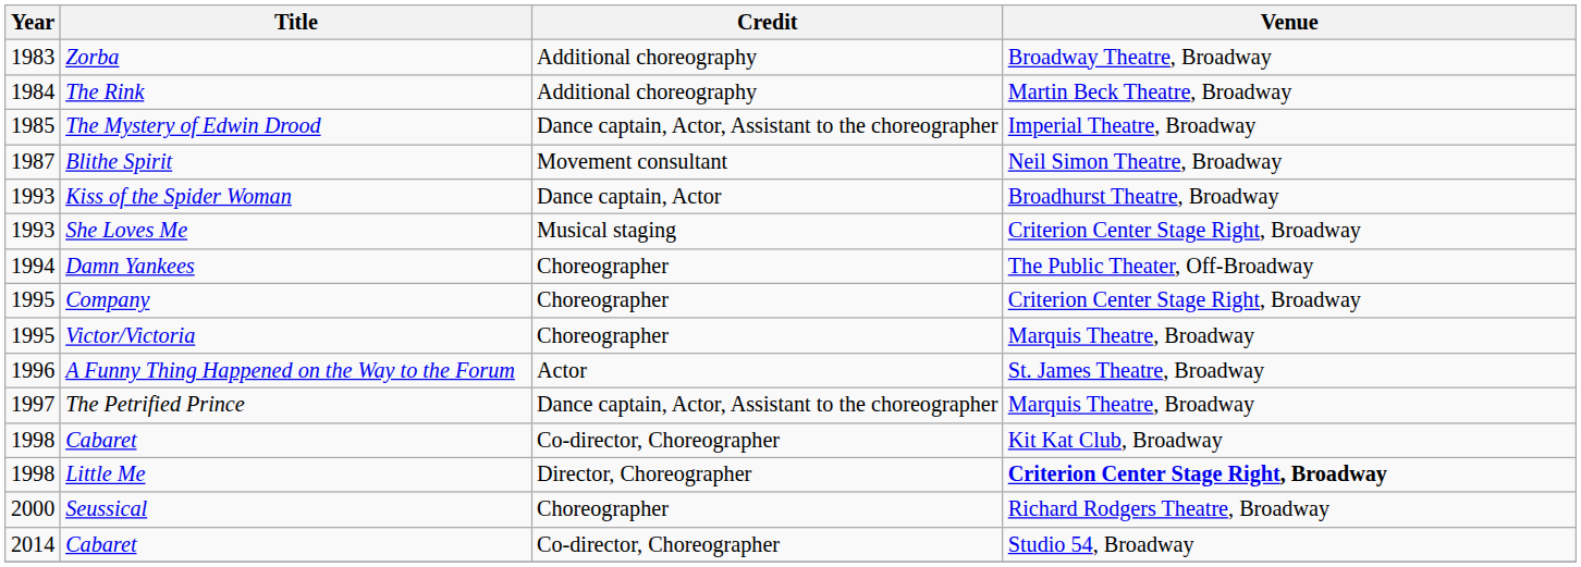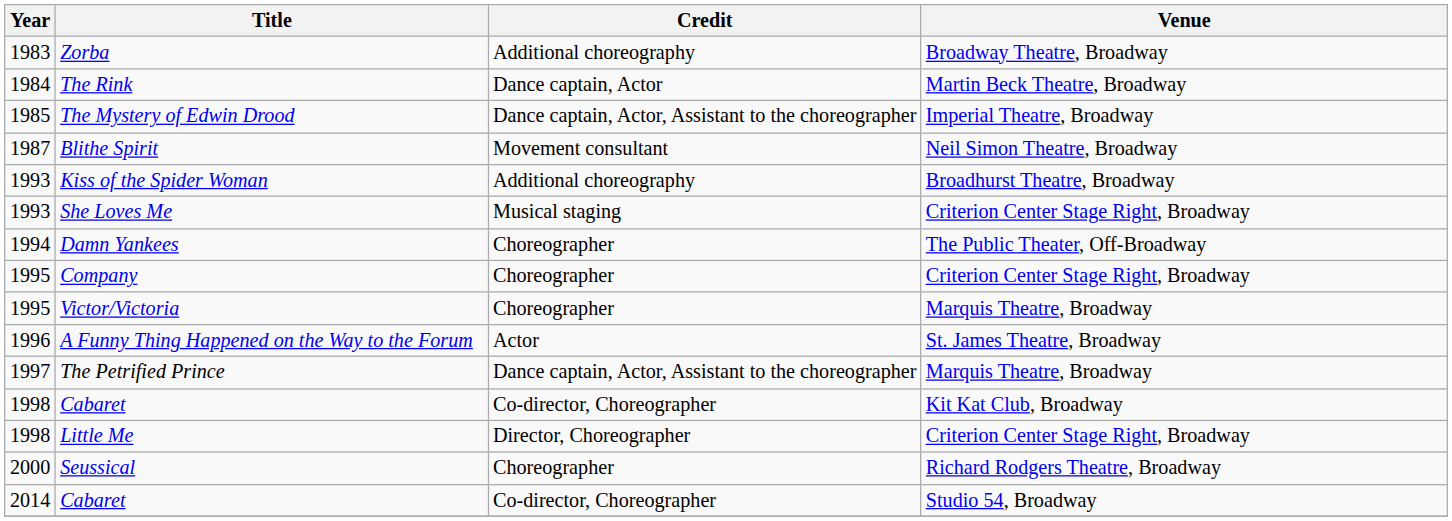 <table class="wikitable">
 <tr>
 <th width="33">Year</th>
 <th width=30%>Title</th>
 <th width=30%>Credit</th>
 <th>Venue</th>
 </tr>
 <tr>
 <td align="center">1983</td>
 <td><em><a href='#'>Zorba</a></em></td>
 <td>Additional choreography</td>
 <td><a href='#'>Broadway Theatre</a>, Broadway</td>
 </tr>
 <tr>
 <td align="center">1984</td>
 <td><em><a href='#'>The Rink</a></em></td>
-<td>Additional choreography</td>
+<td>Dance captain, Actor</td>
 <td><a href='#'>Martin Beck Theatre</a>, Broadway</td>
 </tr>
 <tr>
 <td align="center">1985</td>
 <td><em><a href='#'>The Mystery of Edwin Drood</a></em></td>
 <td>Dance captain, Actor, Assistant to the choreographer</td>
 <td><a href='#'>Imperial Theatre</a>, Broadway</td>
 </tr>
 <tr>
 <td align="center">1987</td>
 <td><em><a href='#'>Blithe Spirit</a></em></td>
 <td>Movement consultant</td>
 <td><a href='#'>Neil Simon Theatre</a>, Broadway</td>
 </tr>
 <tr>
 <td align="center">1993</td>
 <td><em><a href='#'>Kiss of the Spider Woman</a></em></td>
-<td>Dance captain, Actor</td>
+<td>Additional choreography</td>
 <td><a href='#'>Broadhurst Theatre</a>, Broadway</td>
 </tr>
 <tr>
 <td align="center">1993</td>
 <td><em><a href='#'>She Loves Me</a></em></td>
 <td>Musical staging</td>
 <td><a href='#'>Criterion Center Stage Right</a>, Broadway</td>
 </tr>
 <tr>
 <td align="center">1994</td>
 <td><em><a href='#'>Damn Yankees</a></em></td>
 <td>Choreographer</td>
 <td><a href='#'>The Public Theater</a>, Off-Broadway</td>
 </tr>
 <tr>
 <td align="center">1995</td>
 <td><em><a href='#'>Company</a></em></td>
 <td>Choreographer</td>
 <td><a href='#'>Criterion Center Stage Right</a>, Broadway</td>
 </tr>
 <tr>
 <td align="center">1995</td>
 <td><em><a href='#'>Victor/Victoria</a></em></td>
 <td>Choreographer</td>
 <td><a href='#'>Marquis Theatre</a>, Broadway</td>
 </tr>
 <tr>
 <td align="center">1996</td>
 <td><em><a href='#'>A Funny Thing Happened on the Way to the Forum</a></em></td>
 <td>Actor</td>
 <td><a href='#'>St. James Theatre</a>, Broadway</td>
 </tr>
 <tr>
 <td align="center">1997</td>
 <td><em>The Petrified Prince</em></td>
 <td>Dance captain, Actor, Assistant to the choreographer</td>
 <td><a href='#'>Marquis Theatre</a>, Broadway</td>
 </tr>
 <tr>
 <td align="center">1998</td>
 <td><em><a href='#'>Cabaret</a></em></td>
 <td>Co-director, Choreographer</td>
 <td><a href='#'>Kit Kat Club</a>, Broadway</td>
 </tr>
 <tr>
 <td align="center">1998</td>
 <td><em><a href='#'>Little Me</a></em></td>
 <td>Director, Choreographer</td>
-<td><strong><a href='#'>Criterion Center Stage Right</a>, Broadway</strong></td>
+<td><a href='#'>Criterion Center Stage Right</a>, Broadway</td>
 </tr>
 <tr>
 <td align="center">2000</td>
 <td><em><a href='#'>Seussical</a></em></td>
 <td>Choreographer</td>
 <td><a href='#'>Richard Rodgers Theatre</a>, Broadway</td>
 </tr>
 <tr>
 <td align="center">2014</td>
 <td><em><a href='#'>Cabaret</a></em></td>
 <td>Co-director, Choreographer</td>
 <td><a href='#'>Studio 54</a>, Broadway</td>
 </tr>
 <tr>
 </tr>
 </table>
